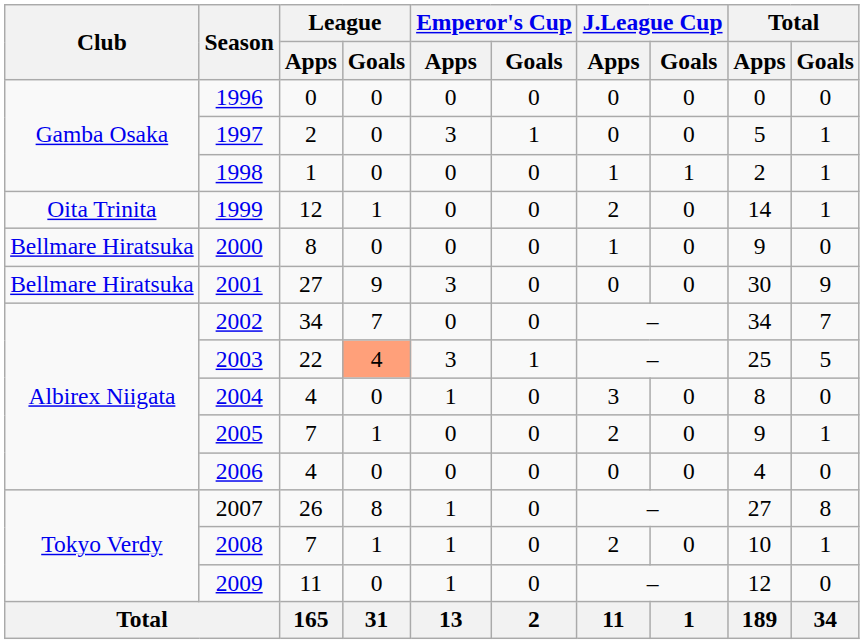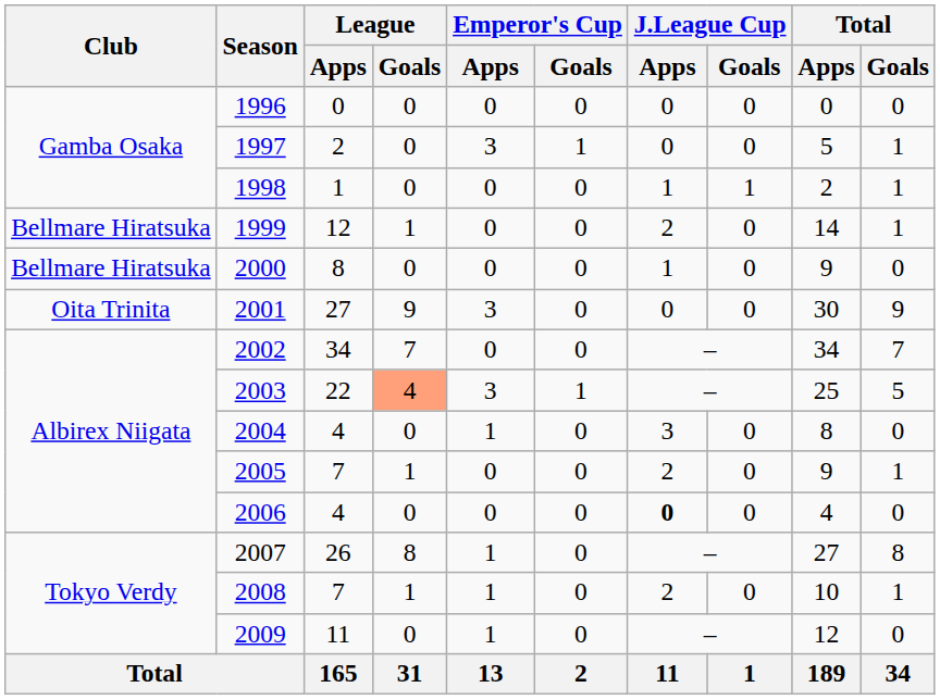 <table class="wikitable" style="text-align:center;">
 <tr>
 <th rowspan=2>Club</th>
 <th rowspan=2>Season</th>
 <th colspan=2>League</th>
 <th colspan=2><a href='#'>Emperor's Cup</a></th>
 <th colspan=2><a href='#'>J.League Cup</a></th>
 <th colspan=2>Total</th>
 </tr>
 <tr>
 <th>Apps</th>
 <th>Goals</th>
 <th>Apps</th>
 <th>Goals</th>
 <th>Apps</th>
 <th>Goals</th>
 <th>Apps</th>
 <th>Goals</th>
 </tr>
 <tr>
 <td rowspan="3"><a href='#'>Gamba Osaka</a></td>
 <td><a href='#'>1996</a></td>
 <td>0</td>
 <td>0</td>
 <td>0</td>
 <td>0</td>
 <td>0</td>
 <td>0</td>
 <td>0</td>
 <td>0</td>
 </tr>
 <tr>
 <td><a href='#'>1997</a></td>
 <td>2</td>
 <td>0</td>
 <td>3</td>
 <td>1</td>
 <td>0</td>
 <td>0</td>
 <td>5</td>
 <td>1</td>
 </tr>
 <tr>
 <td><a href='#'>1998</a></td>
 <td>1</td>
 <td>0</td>
 <td>0</td>
 <td>0</td>
 <td>1</td>
 <td>1</td>
 <td>2</td>
 <td>1</td>
 </tr>
 <tr>
-<td><a href='#'>Oita Trinita</a></td>
+<td><a href='#'>Bellmare Hiratsuka</a></td>
 <td><a href='#'>1999</a></td>
 <td>12</td>
 <td>1</td>
 <td>0</td>
 <td>0</td>
 <td>2</td>
 <td>0</td>
 <td>14</td>
 <td>1</td>
 </tr>
 <tr>
 <td><a href='#'>Bellmare Hiratsuka</a></td>
 <td><a href='#'>2000</a></td>
 <td>8</td>
 <td>0</td>
 <td>0</td>
 <td>0</td>
 <td>1</td>
 <td>0</td>
 <td>9</td>
 <td>0</td>
 </tr>
 <tr>
-<td><a href='#'>Bellmare Hiratsuka</a></td>
+<td><a href='#'>Oita Trinita</a></td>
 <td><a href='#'>2001</a></td>
 <td>27</td>
 <td>9</td>
 <td>3</td>
 <td>0</td>
 <td>0</td>
 <td>0</td>
 <td>30</td>
 <td>9</td>
 </tr>
 <tr>
 <td rowspan="5"><a href='#'>Albirex Niigata</a></td>
 <td><a href='#'>2002</a></td>
 <td>34</td>
 <td>7</td>
 <td>0</td>
 <td>0</td>
 <td colspan="2">–</td>
 <td>34</td>
 <td>7</td>
 </tr>
 <tr>
 <td><a href='#'>2003</a></td>
 <td>22</td>
 <td style="background: lightsalmon;">4</td>
 <td>3</td>
 <td>1</td>
 <td colspan="2">–</td>
 <td>25</td>
 <td>5</td>
 </tr>
 <tr>
 <td><a href='#'>2004</a></td>
 <td>4</td>
 <td>0</td>
 <td>1</td>
 <td>0</td>
 <td>3</td>
 <td>0</td>
 <td>8</td>
 <td>0</td>
 </tr>
 <tr>
 <td><a href='#'>2005</a></td>
 <td>7</td>
 <td>1</td>
 <td>0</td>
 <td>0</td>
 <td>2</td>
 <td>0</td>
 <td>9</td>
 <td>1</td>
 </tr>
 <tr>
 <td><a href='#'>2006</a></td>
 <td>4</td>
 <td>0</td>
 <td>0</td>
 <td>0</td>
-<td>0</td>
+<td><strong>0</strong></td>
 <td>0</td>
 <td>4</td>
 <td>0</td>
 </tr>
 <tr>
 <td rowspan="3"><a href='#'>Tokyo Verdy</a></td>
 <td>2007</td>
 <td>26</td>
 <td>8</td>
 <td>1</td>
 <td>0</td>
 <td colspan="2">–</td>
 <td>27</td>
 <td>8</td>
 </tr>
 <tr>
 <td><a href='#'>2008</a></td>
 <td>7</td>
 <td>1</td>
 <td>1</td>
 <td>0</td>
 <td>2</td>
 <td>0</td>
 <td>10</td>
 <td>1</td>
 </tr>
 <tr>
 <td><a href='#'>2009</a></td>
 <td>11</td>
 <td>0</td>
 <td>1</td>
 <td>0</td>
 <td colspan="2">–</td>
 <td>12</td>
 <td>0</td>
 </tr>
 <tr>
 <th colspan=2>Total</th>
 <th>165</th>
 <th>31</th>
 <th>13</th>
 <th>2</th>
 <th>11</th>
 <th>1</th>
 <th>189</th>
 <th>34</th>
 </tr>
 </table>
